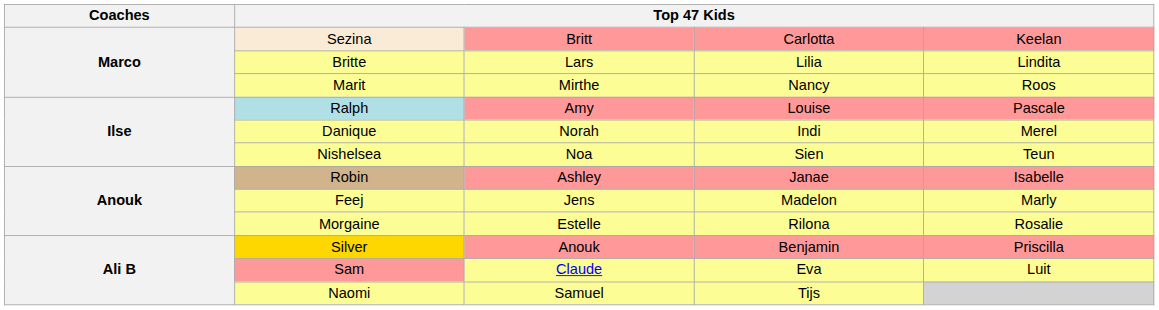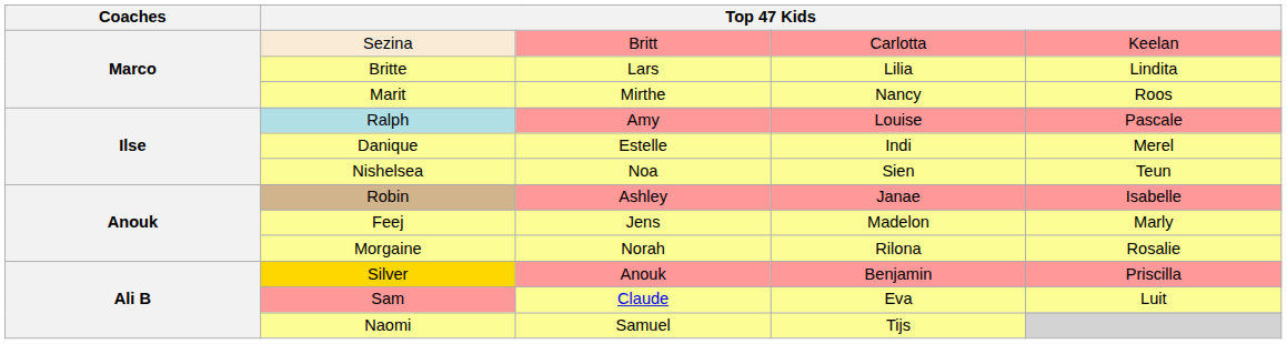 <table class="wikitable" style="text-align:center; width:100%">
 <tr>
 <th width="20%" scope="col">Coaches</th>
 <th width="80%" colspan="5" scope="col">Top 47 Kids</th>
 </tr>
 <tr>
 <th rowspan="3">Marco</th>
 <td style="background:antiquewhite; width:20%">Sezina</td>
 <td style="background:#FF9999; width:20%">Britt</td>
 <td style="background:#FF9999">Carlotta</td>
 <td style="background:#FF9999; width:20%">Keelan</td>
 </tr>
 <tr>
 <td style="background:#FDFD96">Britte</td>
 <td style="background:#FDFD96">Lars</td>
 <td style="background:#FDFD96">Lilia</td>
 <td style="background:#FDFD96">Lindita</td>
 </tr>
 <tr>
 <td style="background:#FDFD96">Marit</td>
 <td style="background:#FDFD96">Mirthe</td>
 <td style="background:#FDFD96">Nancy</td>
 <td style="background:#FDFD96">Roos</td>
 </tr>
 <tr>
 <th rowspan="3">Ilse</th>
 <td style="background:#B0E0E6">Ralph</td>
 <td style="background:#FF9999">Amy</td>
 <td style="background:#FF9999">Louise</td>
 <td style="background:#FF9999">Pascale</td>
 </tr>
 <tr>
 <td style="background:#FDFD96">Danique</td>
-<td style="background:#FDFD96">Norah</td>
+<td style="background:#FDFD96">Estelle</td>
 <td style="background:#FDFD96">Indi</td>
 <td style="background:#FDFD96">Merel</td>
 </tr>
 <tr>
 <td style="background:#FDFD96">Nishelsea</td>
 <td style="background:#FDFD96">Noa</td>
 <td style="background:#FDFD96">Sien</td>
 <td style="background:#FDFD96">Teun</td>
 </tr>
 <tr>
 <th rowspan="3">Anouk</th>
 <td style="background:tan">Robin</td>
 <td style="background:#FF9999">Ashley</td>
 <td style="background:#FF9999; width:20%">Janae</td>
 <td style="background:#FF9999">Isabelle</td>
 </tr>
 <tr>
 <td style="background:#FDFD96">Feej</td>
 <td style="background:#FDFD96">Jens</td>
 <td style="background:#FDFD96">Madelon</td>
 <td style="background:#FDFD96">Marly</td>
 </tr>
 <tr>
 <td style="background:#FDFD96">Morgaine</td>
-<td style="background:#FDFD96">Estelle</td>
+<td style="background:#FDFD96">Norah</td>
 <td style="background:#FDFD96">Rilona</td>
 <td style="background:#FDFD96">Rosalie</td>
 </tr>
 <tr>
 <th rowspan="3">Ali B</th>
 <td style="background:gold">Silver</td>
 <td style="background:#FF9999">Anouk</td>
 <td style="background:#FF9999">Benjamin</td>
 <td style="background:#FF9999">Priscilla</td>
 </tr>
 <tr>
 <td style="background:#FF9999">Sam</td>
 <td style="background:#FDFD96"><a href='#'>Claude</a></td>
 <td style="background:#FDFD96">Eva</td>
 <td style="background:#FDFD96">Luit</td>
 </tr>
 <tr>
 <td style="background:#FDFD96">Naomi</td>
 <td style="background:#FDFD96">Samuel</td>
 <td style="background:#FDFD96">Tijs</td>
 <td style="background:lightgrey"></td>
 </tr>
 </table>
